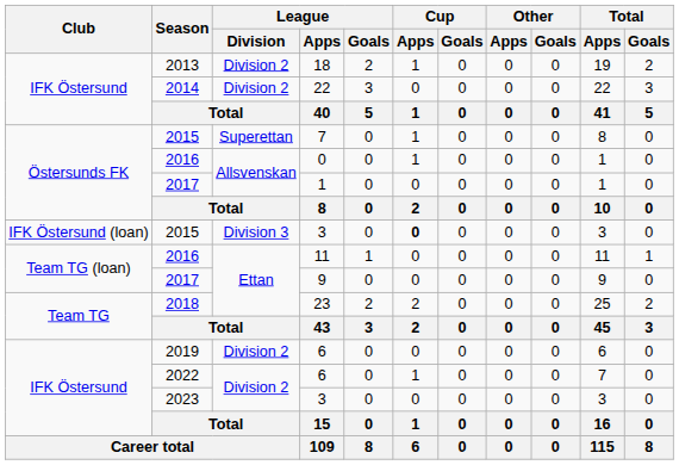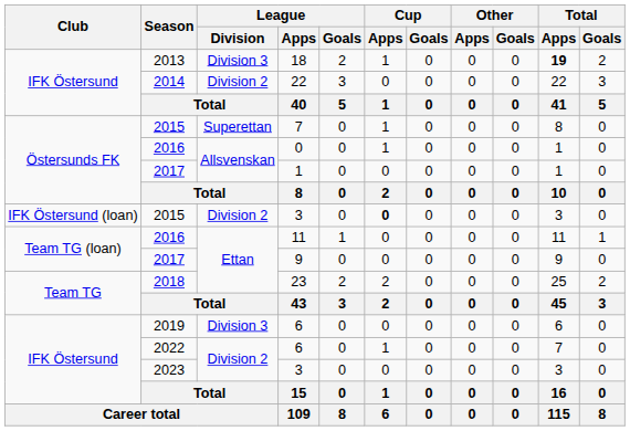 <table class=wikitable style=text-align:center>
 <tr>
 <th rowspan="2">Club</th>
 <th rowspan="2">Season</th>
 <th colspan="3">League</th>
 <th colspan="2">Cup</th>
 <th colspan="2">Other</th>
 <th colspan="2">Total</th>
 </tr>
 <tr>
 <th>Division</th>
 <th>Apps</th>
 <th>Goals</th>
 <th>Apps</th>
 <th>Goals</th>
 <th>Apps</th>
 <th>Goals</th>
 <th>Apps</th>
 <th>Goals</th>
 </tr>
 <tr>
 <td rowspan="3"><a href='#'>IFK Östersund</a></td>
 <td>2013</td>
-<td><a href='#'>Division 2</a></td>
+<td><a href='#'>Division 3</a></td>
 <td>18</td>
 <td>2</td>
 <td>1</td>
 <td>0</td>
 <td>0</td>
 <td>0</td>
-<td>19</td>
+<td><strong>19</strong></td>
 <td>2</td>
 </tr>
 <tr>
 <td><a href='#'>2014</a></td>
 <td><a href='#'>Division 2</a></td>
 <td>22</td>
 <td>3</td>
 <td>0</td>
 <td>0</td>
 <td>0</td>
 <td>0</td>
 <td>22</td>
 <td>3</td>
 </tr>
 <tr>
 <th colspan="2"><strong>Total</strong></th>
 <th>40</th>
 <th>5</th>
 <th>1</th>
 <th>0</th>
 <th>0</th>
 <th>0</th>
 <th>41</th>
 <th>5</th>
 </tr>
 <tr>
 <td rowspan="4"><a href='#'>Östersunds FK</a></td>
 <td><a href='#'>2015</a></td>
 <td><a href='#'>Superettan</a></td>
 <td>7</td>
 <td>0</td>
 <td>1</td>
 <td>0</td>
 <td>0</td>
 <td>0</td>
 <td>8</td>
 <td>0</td>
 </tr>
 <tr>
 <td><a href='#'>2016</a></td>
 <td rowspan="2"><a href='#'>Allsvenskan</a></td>
 <td>0</td>
 <td>0</td>
 <td>1</td>
 <td>0</td>
 <td>0</td>
 <td>0</td>
 <td>1</td>
 <td>0</td>
 </tr>
 <tr>
 <td><a href='#'>2017</a></td>
 <td>1</td>
 <td>0</td>
 <td>0</td>
 <td>0</td>
 <td>0</td>
 <td>0</td>
 <td>1</td>
 <td>0</td>
 </tr>
 <tr>
 <th colspan="2"><strong>Total</strong></th>
 <th>8</th>
 <th>0</th>
 <th>2</th>
 <th>0</th>
 <th>0</th>
 <th>0</th>
 <th>10</th>
 <th>0</th>
 </tr>
 <tr>
 <td><a href='#'>IFK Östersund</a> (loan)</td>
 <td>2015</td>
-<td><a href='#'>Division 3</a></td>
+<td><a href='#'>Division 2</a></td>
 <td>3</td>
 <td>0</td>
 <td><strong>0</strong></td>
 <td>0</td>
 <td>0</td>
 <td>0</td>
 <td>3</td>
 <td>0</td>
 </tr>
 <tr>
 <td rowspan="2"><a href='#'>Team TG</a> (loan)</td>
 <td><a href='#'>2016</a></td>
 <td rowspan="3"><a href='#'>Ettan</a></td>
 <td>11</td>
 <td>1</td>
 <td>0</td>
 <td>0</td>
 <td>0</td>
 <td>0</td>
 <td>11</td>
 <td>1</td>
 </tr>
 <tr>
 <td><a href='#'>2017</a></td>
 <td>9</td>
 <td>0</td>
 <td>0</td>
 <td>0</td>
 <td>0</td>
 <td>0</td>
 <td>9</td>
 <td>0</td>
 </tr>
 <tr>
 <td rowspan="2"><a href='#'>Team TG</a></td>
 <td><a href='#'>2018</a></td>
 <td>23</td>
 <td>2</td>
 <td>2</td>
 <td>0</td>
 <td>0</td>
 <td>0</td>
 <td>25</td>
 <td>2</td>
 </tr>
 <tr>
 <th colspan="2"><strong>Total</strong></th>
 <th>43</th>
 <th>3</th>
 <th>2</th>
 <th>0</th>
 <th>0</th>
 <th>0</th>
 <th>45</th>
 <th>3</th>
 </tr>
 <tr>
 <td rowspan="4"><a href='#'>IFK Östersund</a></td>
 <td>2019</td>
-<td><a href='#'>Division 2</a></td>
+<td><a href='#'>Division 3</a></td>
 <td>6</td>
 <td>0</td>
 <td>0</td>
 <td>0</td>
 <td>0</td>
 <td>0</td>
 <td>6</td>
 <td>0</td>
 </tr>
 <tr>
 <td>2022</td>
 <td rowspan="2"><a href='#'>Division 2</a></td>
 <td>6</td>
 <td>0</td>
 <td>1</td>
 <td>0</td>
 <td>0</td>
 <td>0</td>
 <td>7</td>
 <td>0</td>
 </tr>
 <tr>
 <td>2023</td>
 <td>3</td>
 <td>0</td>
 <td>0</td>
 <td>0</td>
 <td>0</td>
 <td>0</td>
 <td>3</td>
 <td>0</td>
 </tr>
 <tr>
 <th colspan="2"><strong>Total</strong></th>
 <th>15</th>
 <th>0</th>
 <th>1</th>
 <th>0</th>
 <th>0</th>
 <th>0</th>
 <th>16</th>
 <th>0</th>
 </tr>
 <tr>
 <th colspan="3"><strong>Career total</strong></th>
 <th>109</th>
 <th>8</th>
 <th>6</th>
 <th>0</th>
 <th>0</th>
 <th>0</th>
 <th>115</th>
 <th>8</th>
 </tr>
 </table>
